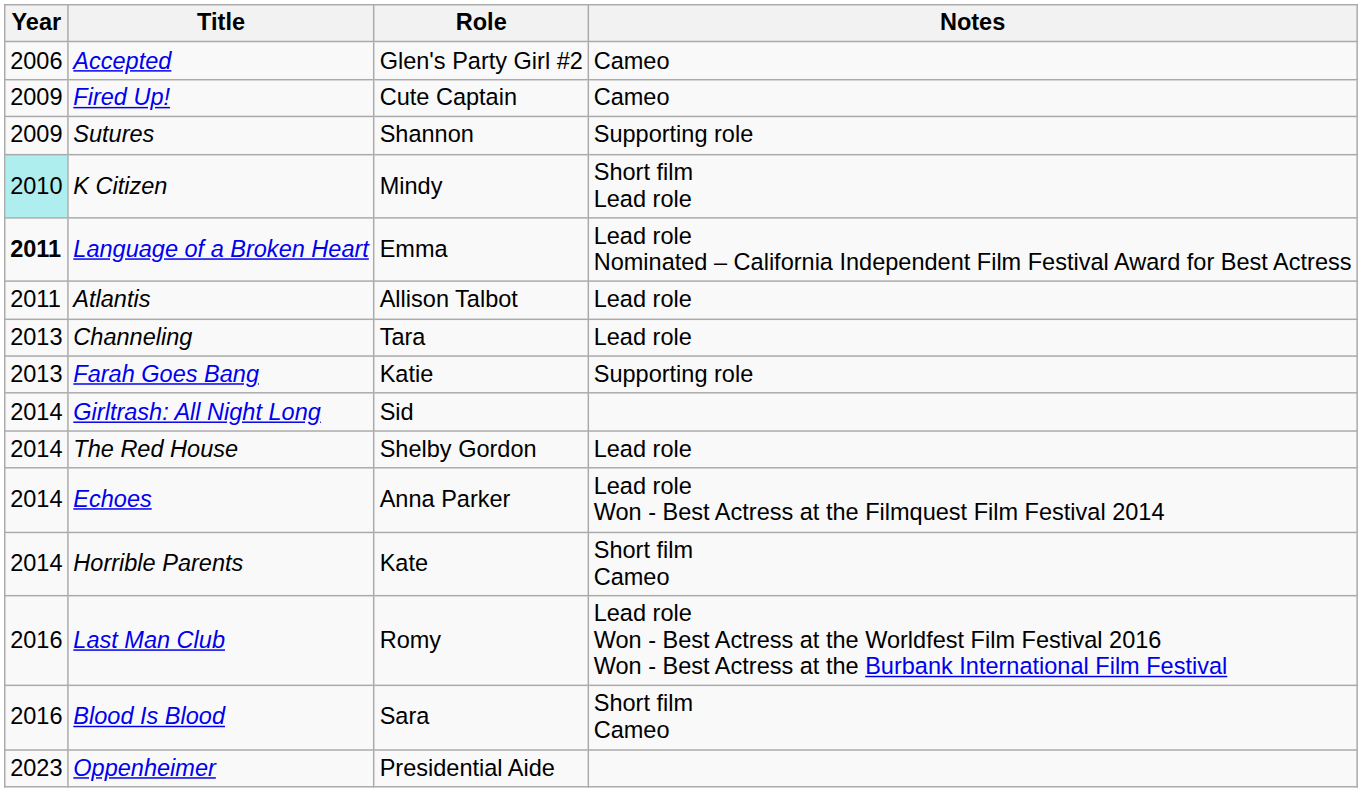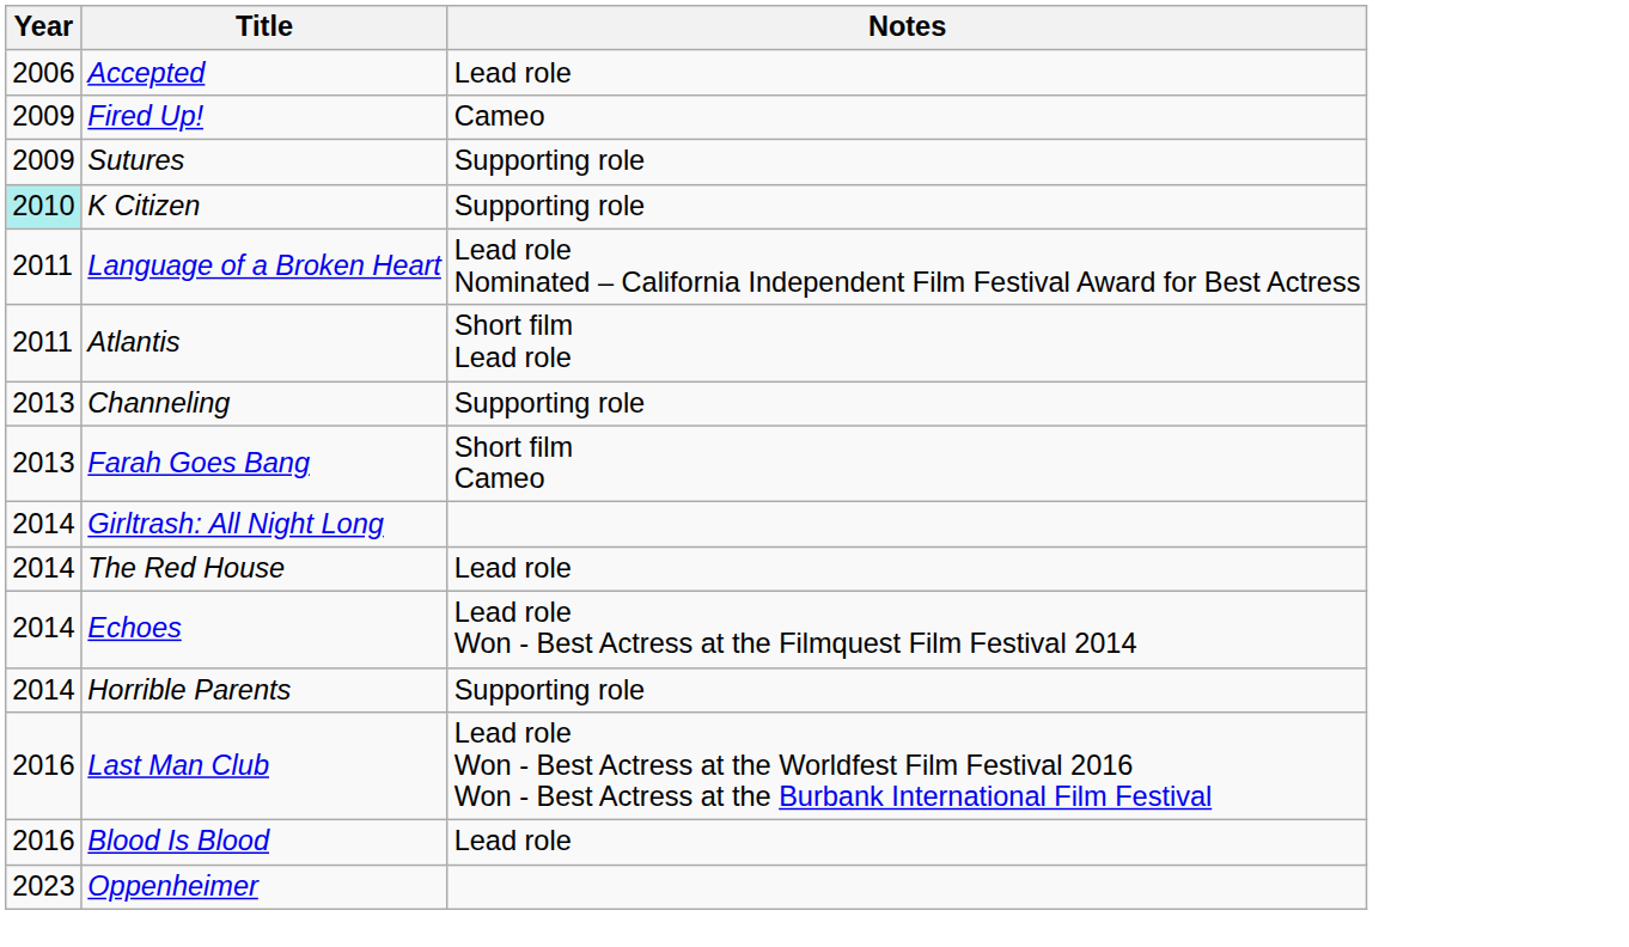 <table class="wikitable sortable">
 <tr>
 <th>Year</th>
 <th>Title</th>
-<th>Role</th>
 <th class="unsortable">Notes</th>
 </tr>
 <tr>
 <td>2006</td>
 <td><em><a href='#'>Accepted</a></em></td>
-<td>Glen's Party Girl #2</td>
-<td>Cameo</td>
+<td>Lead role</td>
 </tr>
 <tr>
 <td>2009</td>
 <td><em><a href='#'>Fired Up!</a></em></td>
-<td>Cute Captain</td>
 <td>Cameo</td>
 </tr>
 <tr>
 <td>2009</td>
 <td><em>Sutures</em></td>
-<td>Shannon</td>
 <td>Supporting role</td>
 </tr>
 <tr>
 <td style="background: paleturquoise;">2010</td>
 <td><em>K Citizen</em></td>
-<td>Mindy</td>
-<td>Short film<br>Lead role</td>
+<td>Supporting role</td>
 </tr>
 <tr>
-<td><strong>2011</strong></td>
+<td>2011</td>
 <td><em><a href='#'>Language of a Broken Heart</a></em></td>
-<td>Emma</td>
 <td>Lead role<br>Nominated – California Independent Film Festival Award for Best Actress</td>
 </tr>
 <tr>
 <td>2011</td>
 <td><em>Atlantis</em></td>
-<td>Allison Talbot</td>
-<td>Lead role</td>
+<td>Short film<br>Lead role</td>
 </tr>
 <tr>
 <td>2013</td>
 <td><em>Channeling</em></td>
-<td>Tara</td>
-<td>Lead role</td>
+<td>Supporting role</td>
 </tr>
 <tr>
 <td>2013</td>
 <td><em><a href='#'>Farah Goes Bang</a></em></td>
-<td>Katie</td>
-<td>Supporting role</td>
+<td>Short film<br>Cameo</td>
 </tr>
 <tr>
 <td>2014</td>
 <td><em><a href='#'>Girltrash: All Night Long</a></em></td>
-<td>Sid</td>
 <td></td>
 </tr>
 <tr>
 <td>2014</td>
 <td><em>The Red House</em></td>
-<td>Shelby Gordon</td>
 <td>Lead role</td>
 </tr>
 <tr>
 <td>2014</td>
 <td><em><a href='#'>Echoes</a></em></td>
-<td>Anna Parker</td>
 <td>Lead role<br>Won - Best Actress at the Filmquest Film Festival 2014</td>
 </tr>
 <tr>
 <td>2014</td>
 <td><em>Horrible Parents</em></td>
-<td>Kate</td>
-<td>Short film<br>Cameo</td>
+<td>Supporting role</td>
 </tr>
 <tr>
 <td>2016</td>
 <td><em><a href='#'>Last Man Club</a></em></td>
-<td>Romy</td>
 <td>Lead role <br>Won - Best Actress at the Worldfest Film Festival 2016<br>Won - Best Actress at the <a href='#'>Burbank International Film Festival</a></td>
 </tr>
 <tr>
 <td>2016</td>
 <td><em><a href='#'>Blood Is Blood</a></em></td>
-<td>Sara</td>
-<td>Short film<br>Cameo</td>
+<td>Lead role</td>
 </tr>
 <tr>
 <td>2023</td>
 <td><em><a href='#'>Oppenheimer</a></em></td>
-<td>Presidential Aide</td>
 <td></td>
 </tr>
 </table>
